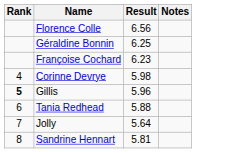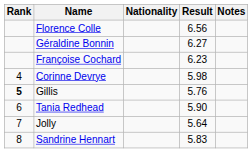 <table class="wikitable sortable" style="text-align:center">
 <tr>
 <th>Rank</th>
 <th>Name</th>
+<th>Nationality</th>
 <th>Result</th>
 <th>Notes</th>
 </tr>
 <tr>
 <td></td>
 <td align=left><a href='#'>Florence Colle</a></td>
+<td align=left></td>
 <td>6.56</td>
 <td></td>
 </tr>
 <tr>
 <td></td>
 <td align=left><a href='#'>Géraldine Bonnin</a></td>
-<td>6.25</td>
+<td align=left></td>
+<td>6.27</td>
 <td></td>
 </tr>
 <tr>
 <td></td>
 <td align=left><a href='#'>Françoise Cochard</a></td>
+<td align=left></td>
 <td>6.23</td>
 <td></td>
 </tr>
 <tr>
 <td>4</td>
 <td align=left><a href='#'>Corinne Devrye</a></td>
+<td align=left></td>
 <td>5.98</td>
 <td></td>
 </tr>
 <tr>
 <td><strong>5</strong></td>
 <td align=left>Gillis</td>
-<td>5.96</td>
+<td align=left></td>
+<td>5.76</td>
 <td></td>
 </tr>
 <tr>
 <td>6</td>
 <td align=left><a href='#'>Tania Redhead</a></td>
-<td>5.88</td>
+<td align=left></td>
+<td>5.90</td>
 <td></td>
 </tr>
 <tr>
 <td>7</td>
 <td align=left>Jolly</td>
+<td align=left></td>
 <td>5.64</td>
 <td></td>
 </tr>
 <tr>
 <td>8</td>
 <td align=left><a href='#'>Sandrine Hennart</a></td>
-<td>5.81</td>
+<td align=left></td>
+<td>5.83</td>
 <td></td>
 </tr>
 </table>
